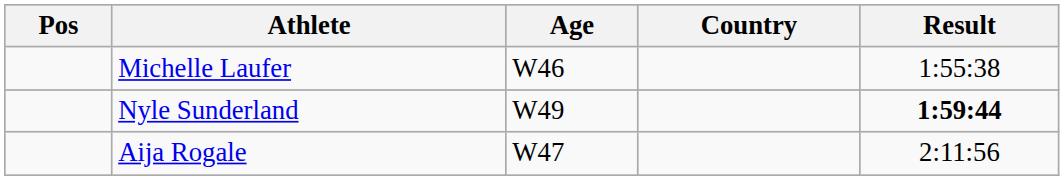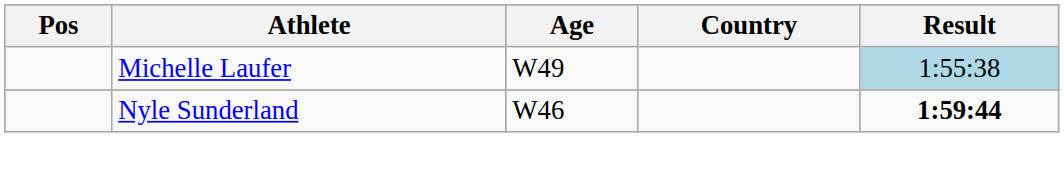 <table class="wikitable"  style="text-align:center; width:50%;">
 <tr>
 <th>Pos</th>
 <th>Athlete</th>
 <th>Age</th>
 <th>Country</th>
 <th>Result</th>
 </tr>
 <tr>
 <td align=center></td>
 <td align=left><a href='#'>Michelle Laufer</a></td>
-<td align=left>W46</td>
+<td align=left>W49</td>
 <td align=left></td>
-<td>1:55:38</td>
+<td style="background: lightblue;">1:55:38</td>
 </tr>
 <tr>
 <td align=center></td>
 <td align=left><a href='#'>Nyle Sunderland</a></td>
-<td align=left>W49</td>
+<td align=left>W46</td>
 <td align=left></td>
 <td><strong>1:59:44</strong></td>
 </tr>
-<tr>
-<td align=center></td>
-<td align=left><a href='#'>Aija Rogale</a></td>
-<td align=left>W47</td>
-<td align=left></td>
-<td>2:11:56</td>
-</tr>
 </table>
